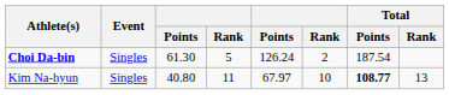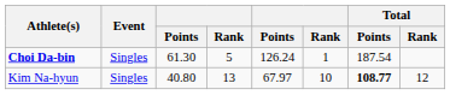 <table class="wikitable" style="font-size:90%; text-align:center; width:500px">
 <tr>
 <th rowspan="2">Athlete(s)</th>
 <th rowspan="2">Event</th>
 <th colspan="2"></th>
 <th colspan="2"></th>
 <th colspan="2">Total</th>
 </tr>
 <tr>
 <th>Points</th>
 <th>Rank</th>
 <th>Points</th>
 <th>Rank</th>
 <th>Points</th>
 <th>Rank</th>
 </tr>
 <tr>
 <td align=left><strong><a href='#'>Choi Da-bin</a></strong></td>
 <td><a href='#'>Singles</a></td>
 <td>61.30</td>
 <td>5</td>
 <td>126.24</td>
-<td>2</td>
+<td>1</td>
 <td>187.54</td>
 <td></td>
 </tr>
 <tr>
 <td align=left><a href='#'>Kim Na-hyun</a></td>
 <td><a href='#'>Singles</a></td>
 <td>40.80</td>
-<td>11</td>
+<td>13</td>
 <td>67.97</td>
 <td>10</td>
 <td><strong>108.77</strong></td>
-<td>13</td>
+<td>12</td>
 </tr>
 </table>
